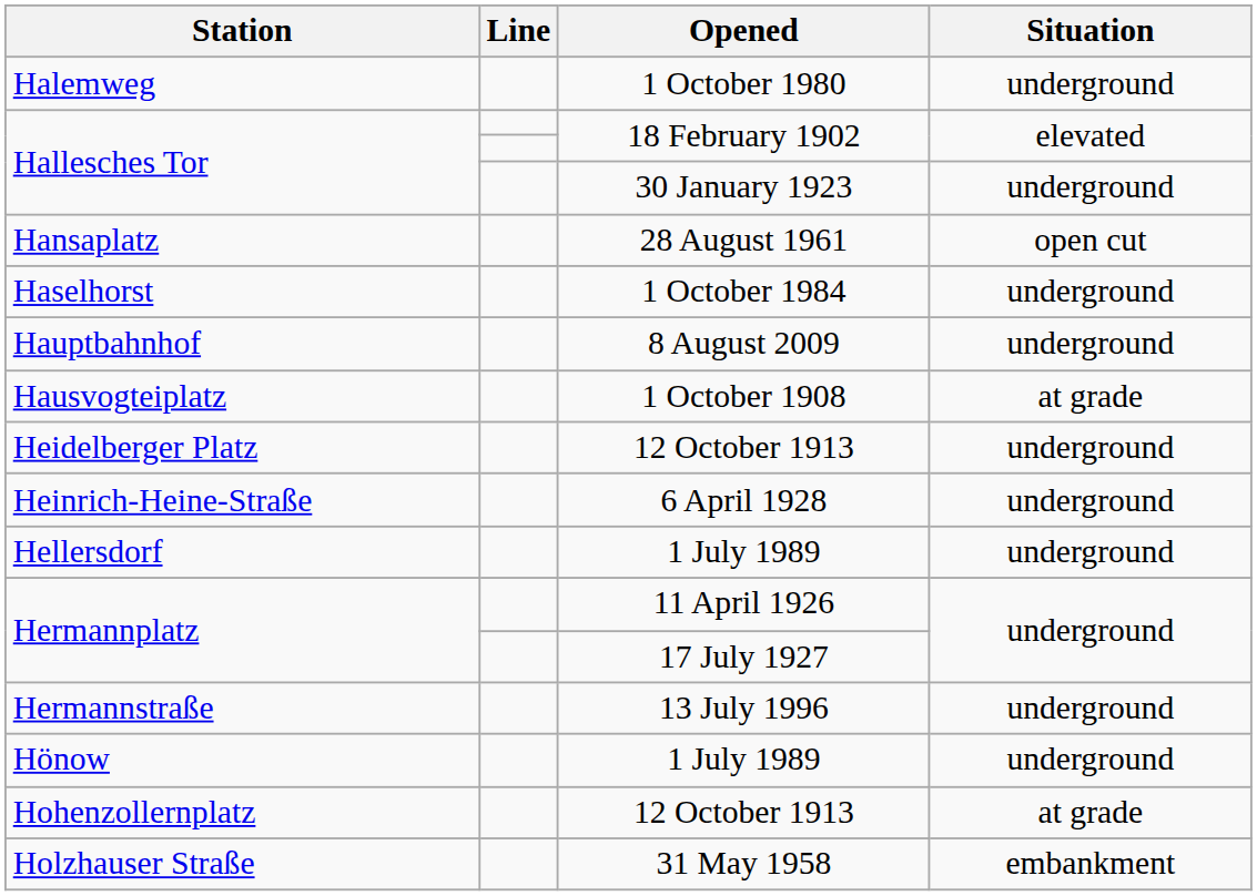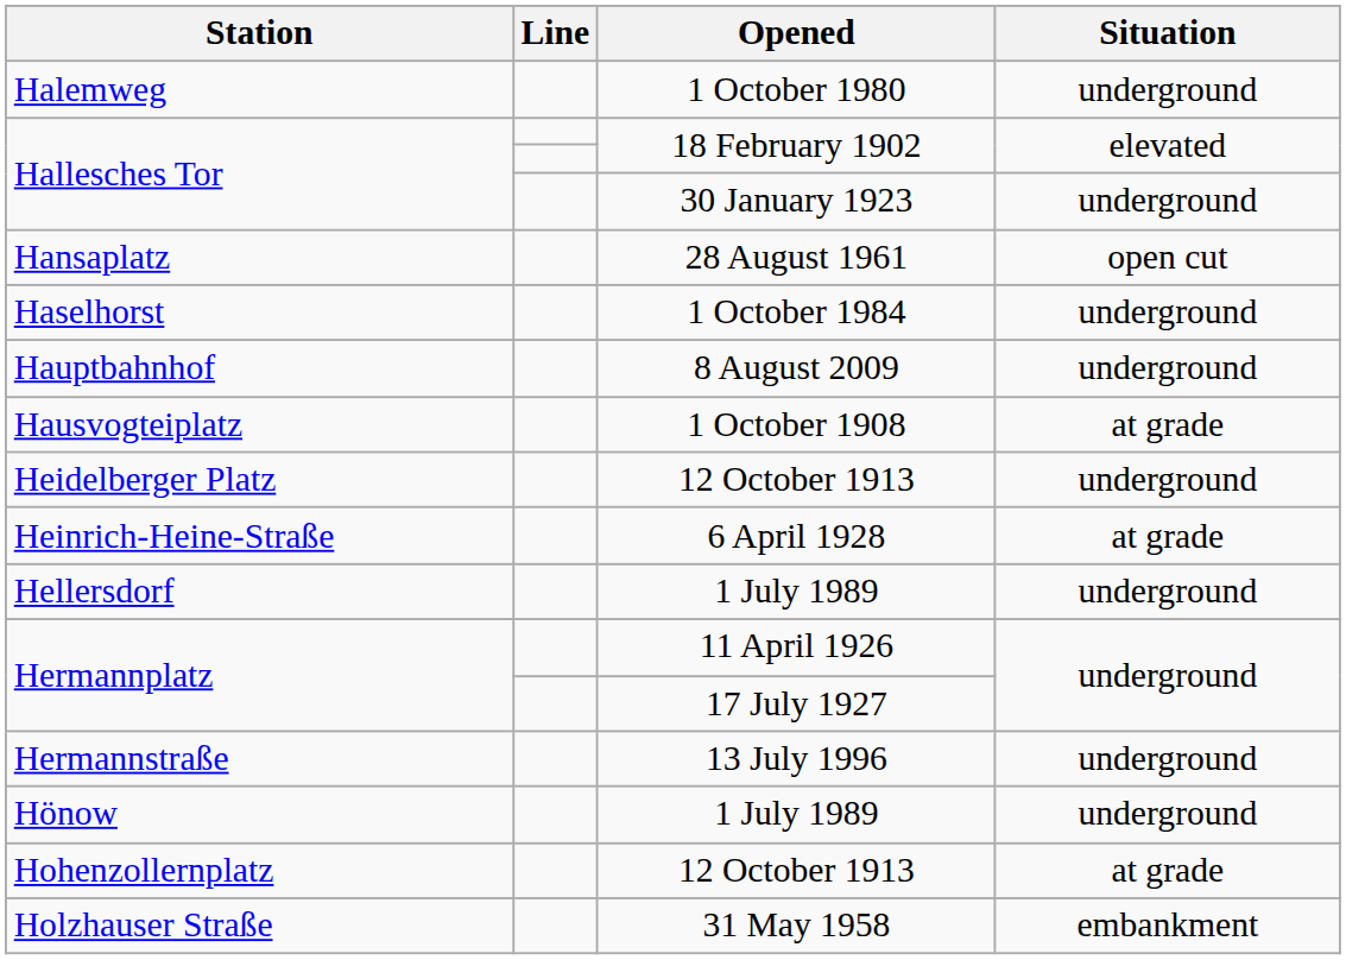 <table class="wikitable" style="text-align:center">
 <tr>
 <th style="width:15em">Station</th>
 <th>Line</th>
 <th style="width:12em">Opened</th>
 <th style="width:10em">Situation</th>
 </tr>
 <tr>
 <td align="left"><a href='#'>Halemweg</a></td>
 <td></td>
 <td>1 October 1980</td>
 <td>underground</td>
 </tr>
 <tr>
 <td rowspan="3" align="left"><a href='#'>Hallesches Tor</a></td>
 <td></td>
 <td rowspan="2">18 February 1902</td>
 <td rowspan="2">elevated</td>
 </tr>
 <tr>
 <td></td>
 </tr>
 <tr>
 <td></td>
 <td>30 January 1923</td>
 <td>underground</td>
 </tr>
 <tr>
 <td align="left"><a href='#'>Hansaplatz</a></td>
 <td></td>
 <td>28 August 1961</td>
 <td>open cut</td>
 </tr>
 <tr>
 <td align="left"><a href='#'>Haselhorst</a></td>
 <td></td>
 <td>1 October 1984</td>
 <td>underground</td>
 </tr>
 <tr>
 <td align="left"><a href='#'>Hauptbahnhof</a></td>
 <td></td>
 <td>8 August 2009</td>
 <td>underground</td>
 </tr>
 <tr>
 <td align="left"><a href='#'>Hausvogteiplatz</a></td>
 <td></td>
 <td>1 October 1908</td>
 <td>at grade</td>
 </tr>
 <tr>
 <td align="left"><a href='#'>Heidelberger Platz</a></td>
 <td></td>
 <td>12 October 1913</td>
 <td>underground</td>
 </tr>
 <tr>
 <td align="left"><a href='#'>Heinrich-Heine-Straße</a></td>
 <td></td>
 <td>6 April 1928</td>
-<td>underground</td>
+<td>at grade</td>
 </tr>
 <tr>
 <td align="left"><a href='#'>Hellersdorf</a></td>
 <td></td>
 <td>1 July 1989</td>
 <td>underground</td>
 </tr>
 <tr>
 <td rowspan="2" align="left"><a href='#'>Hermannplatz</a></td>
 <td></td>
 <td>11 April 1926</td>
 <td rowspan="2">underground</td>
 </tr>
 <tr>
 <td></td>
 <td>17 July 1927</td>
 </tr>
 <tr>
 <td align="left"><a href='#'>Hermannstraße</a></td>
 <td></td>
 <td>13 July 1996</td>
 <td>underground</td>
 </tr>
 <tr>
 <td align="left"><a href='#'>Hönow</a></td>
 <td></td>
 <td>1 July 1989</td>
 <td>underground</td>
 </tr>
 <tr>
 <td align="left"><a href='#'>Hohenzollernplatz</a></td>
 <td></td>
 <td>12 October 1913</td>
 <td>at grade</td>
 </tr>
 <tr>
 <td align="left"><a href='#'>Holzhauser Straße</a></td>
 <td></td>
 <td>31 May 1958</td>
 <td>embankment</td>
 </tr>
 </table>
